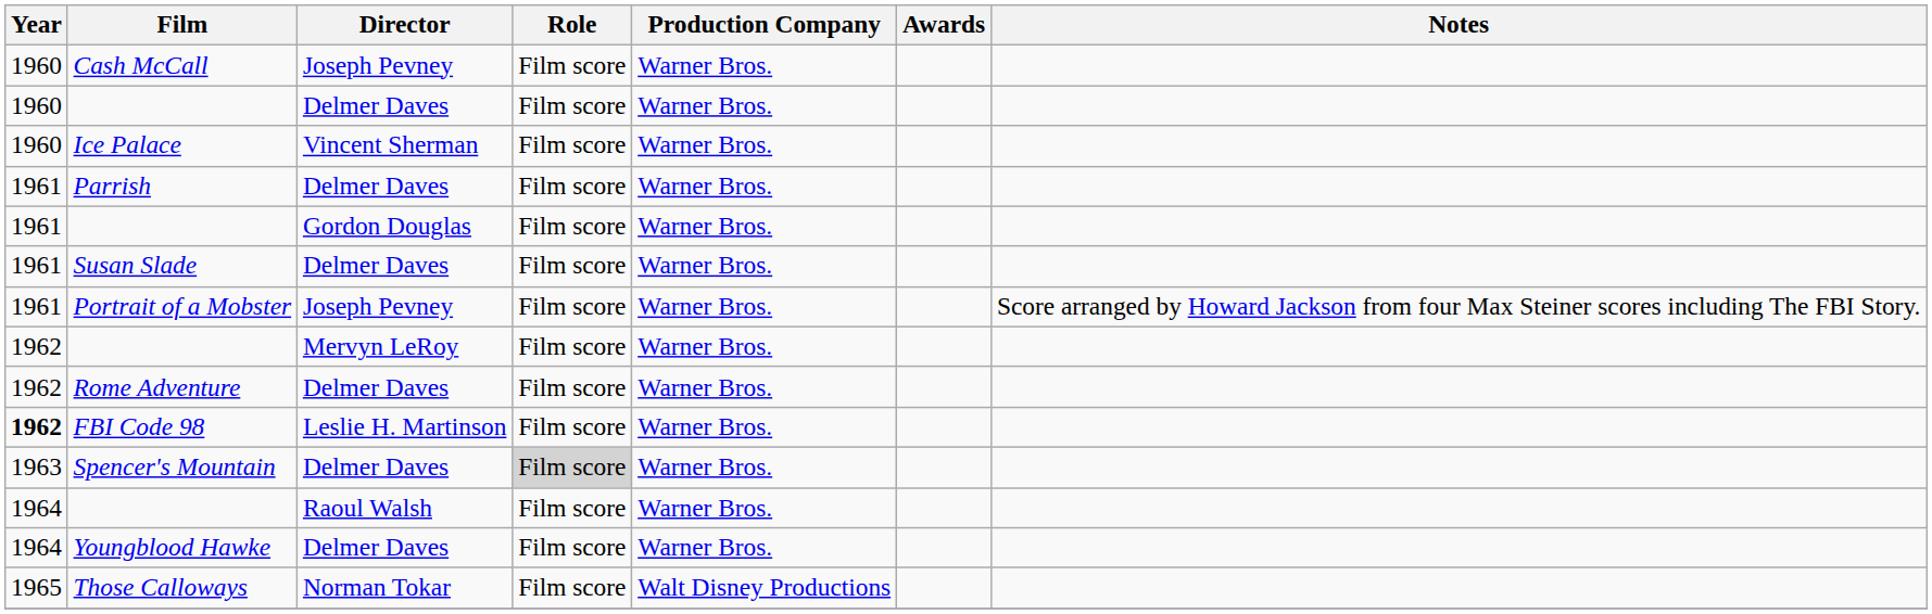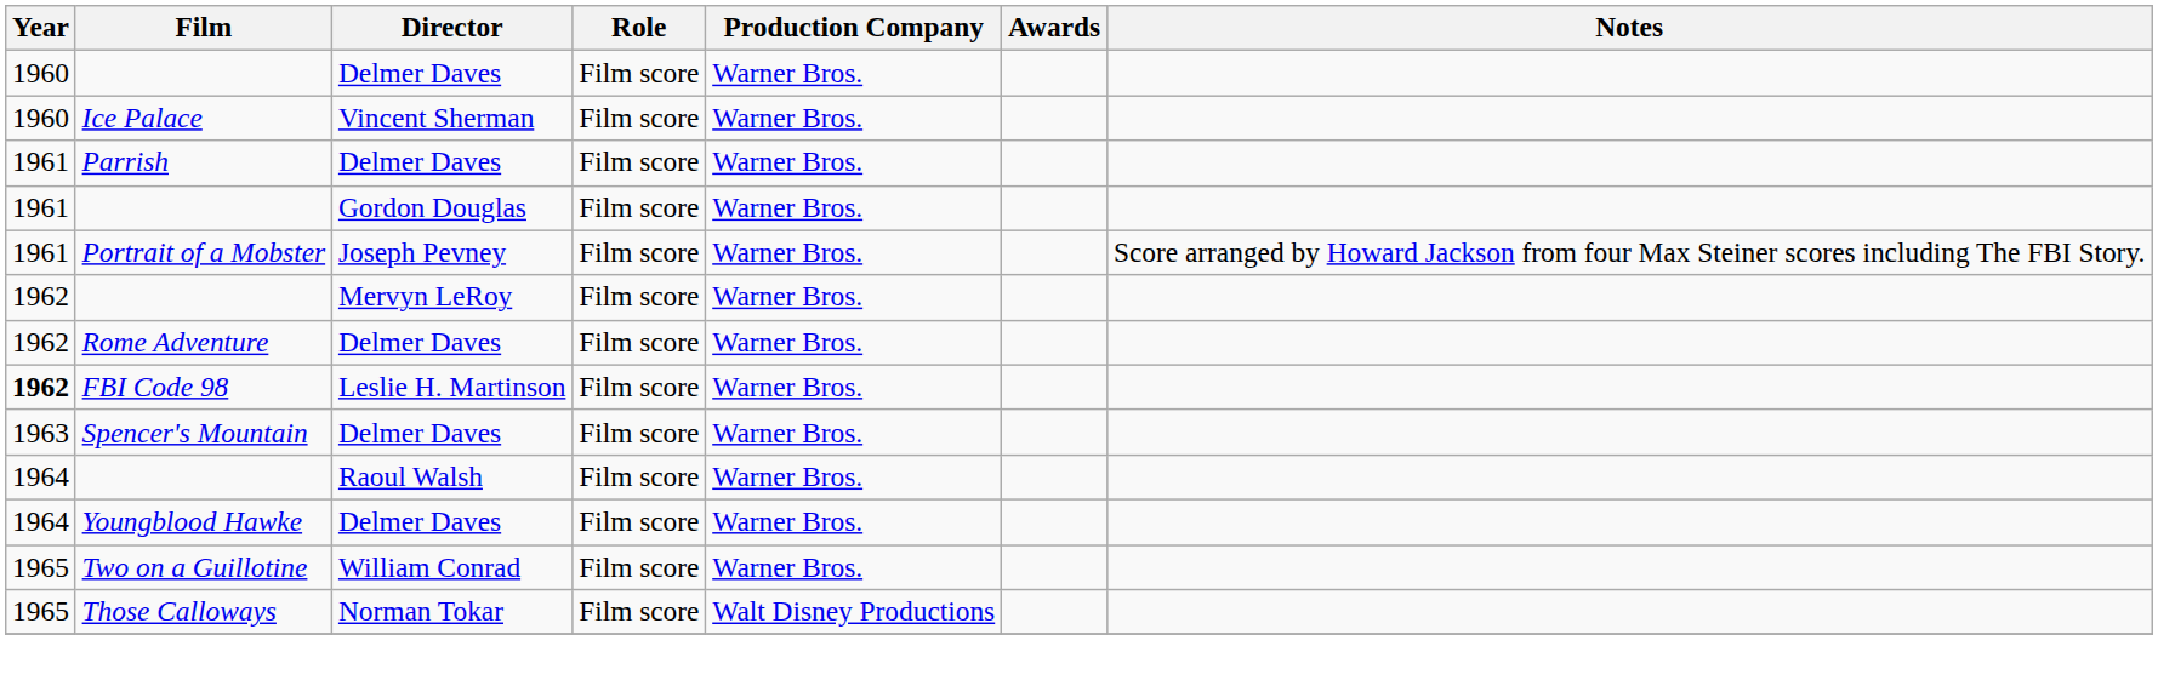 <table class="wikitable sortable">
 <tr>
 <th>Year</th>
 <th>Film</th>
 <th class="unsortable">Director</th>
 <th class="unsortable">Role</th>
 <th>Production Company</th>
 <th>Awards</th>
 <th class="unsortable">Notes</th>
-</tr>
-<tr>
-<td>1960</td>
-<td><em><a href='#'>Cash McCall</a></em></td>
-<td><a href='#'>Joseph Pevney</a></td>
-<td>Film score</td>
-<td><a href='#'>Warner Bros.</a></td>
-<td></td>
-<td></td>
 </tr>
 <tr>
 <td>1960</td>
 <td><em></em></td>
 <td><a href='#'>Delmer Daves</a></td>
 <td>Film score</td>
 <td><a href='#'>Warner Bros.</a></td>
 <td></td>
 <td></td>
 </tr>
 <tr>
 <td>1960</td>
 <td><em><a href='#'>Ice Palace</a></em></td>
 <td><a href='#'>Vincent Sherman</a></td>
 <td>Film score</td>
 <td><a href='#'>Warner Bros.</a></td>
 <td></td>
 <td></td>
 </tr>
 <tr>
 <td>1961</td>
 <td><em><a href='#'>Parrish</a></em></td>
 <td><a href='#'>Delmer Daves</a></td>
 <td>Film score</td>
 <td><a href='#'>Warner Bros.</a></td>
 <td></td>
 <td></td>
 </tr>
 <tr>
 <td>1961</td>
 <td><em></em></td>
 <td><a href='#'>Gordon Douglas</a></td>
-<td>Film score</td>
-<td><a href='#'>Warner Bros.</a></td>
-<td></td>
-<td></td>
-</tr>
-<tr>
-<td>1961</td>
-<td><em><a href='#'>Susan Slade</a></em></td>
-<td><a href='#'>Delmer Daves</a></td>
 <td>Film score</td>
 <td><a href='#'>Warner Bros.</a></td>
 <td></td>
 <td></td>
 </tr>
 <tr>
 <td>1961</td>
 <td><em><a href='#'>Portrait of a Mobster</a></em></td>
 <td><a href='#'>Joseph Pevney</a></td>
 <td>Film score</td>
 <td><a href='#'>Warner Bros.</a></td>
 <td></td>
 <td>Score arranged by <a href='#'>Howard Jackson</a> from four Max Steiner scores including The FBI Story.</td>
 </tr>
 <tr>
 <td>1962</td>
 <td><em></em></td>
 <td><a href='#'>Mervyn LeRoy</a></td>
 <td>Film score</td>
 <td><a href='#'>Warner Bros.</a></td>
 <td></td>
 <td></td>
 </tr>
 <tr>
 <td>1962</td>
 <td><em><a href='#'>Rome Adventure</a></em></td>
 <td><a href='#'>Delmer Daves</a></td>
 <td>Film score</td>
 <td><a href='#'>Warner Bros.</a></td>
 <td></td>
 <td></td>
 </tr>
 <tr>
 <td><strong>1962</strong></td>
 <td><em><a href='#'>FBI Code 98</a></em></td>
 <td><a href='#'>Leslie H. Martinson</a></td>
 <td>Film score</td>
 <td><a href='#'>Warner Bros.</a></td>
 <td></td>
 <td></td>
 </tr>
 <tr>
 <td>1963</td>
 <td><em><a href='#'>Spencer's Mountain</a></em></td>
 <td><a href='#'>Delmer Daves</a></td>
-<td style="background: lightgrey;">Film score</td>
+<td>Film score</td>
 <td><a href='#'>Warner Bros.</a></td>
 <td></td>
 <td></td>
 </tr>
 <tr>
 <td>1964</td>
 <td><em></em></td>
 <td><a href='#'>Raoul Walsh</a></td>
 <td>Film score</td>
 <td><a href='#'>Warner Bros.</a></td>
 <td></td>
 <td></td>
 </tr>
 <tr>
 <td>1964</td>
 <td><em><a href='#'>Youngblood Hawke</a></em></td>
 <td><a href='#'>Delmer Daves</a></td>
 <td>Film score</td>
 <td><a href='#'>Warner Bros.</a></td>
 <td></td>
 <td></td>
 </tr>
 <tr>
 <td>1965</td>
+<td><em><a href='#'>Two on a Guillotine</a></em></td>
+<td><a href='#'>William Conrad</a></td>
+<td>Film score</td>
+<td><a href='#'>Warner Bros.</a></td>
+<td></td>
+<td></td>
+</tr>
+<tr>
+<td>1965</td>
 <td><em><a href='#'>Those Calloways</a></em></td>
 <td><a href='#'>Norman Tokar</a></td>
 <td>Film score</td>
 <td><a href='#'>Walt Disney Productions</a></td>
 <td></td>
 <td></td>
 </tr>
 <tr>
 </tr>
 </table>
